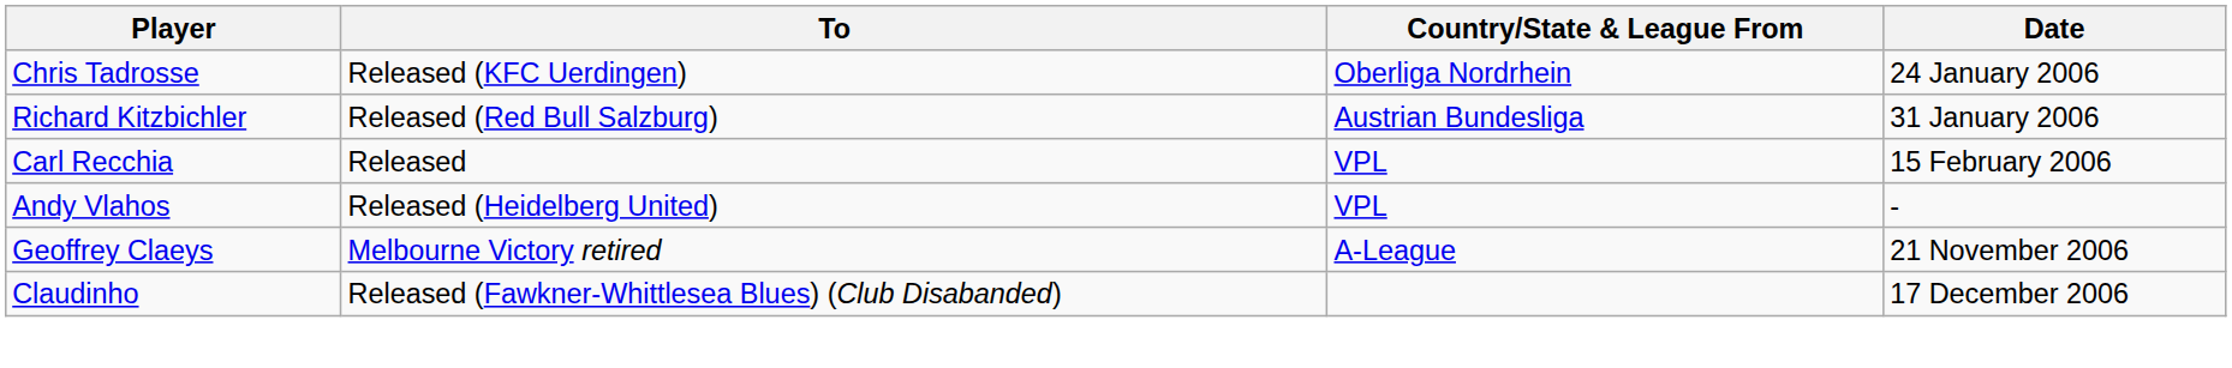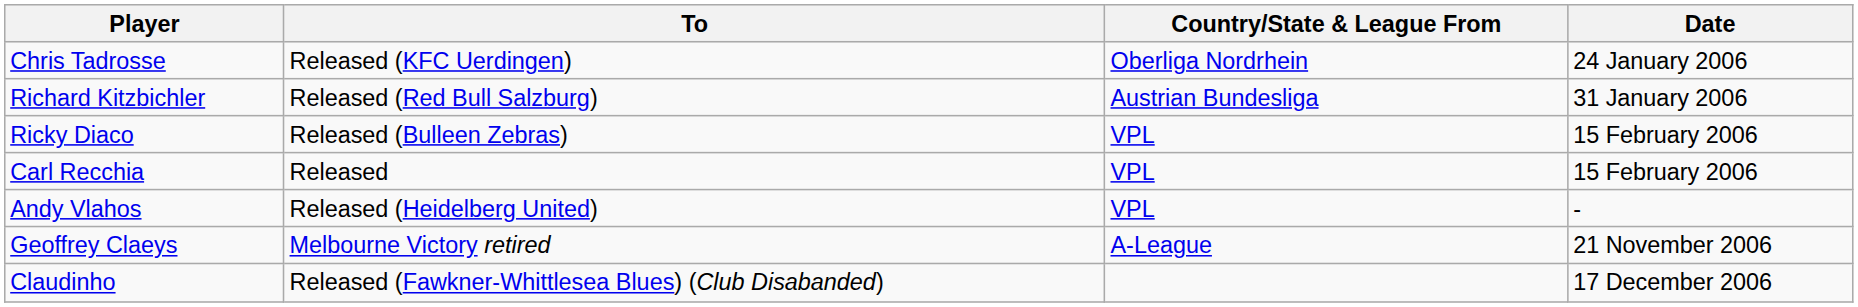 <table class="wikitable" style="text-align:center; font-size:95%;width:95%; text-align:left">
 <tr>
 <th><strong>Player</strong></th>
 <th><strong>To</strong></th>
 <th><strong>Country/State & League From</strong></th>
 <th><strong>Date</strong></th>
 </tr>
 <tr --->
 <td> <a href='#'>Chris Tadrosse</a></td>
 <td>Released (<a href='#'>KFC Uerdingen</a>)</td>
 <td> <a href='#'>Oberliga Nordrhein</a></td>
 <td>24 January 2006</td>
 </tr>
 <tr --->
 <td> <a href='#'>Richard Kitzbichler</a></td>
 <td>Released (<a href='#'>Red Bull Salzburg</a>)</td>
 <td> <a href='#'>Austrian Bundesliga</a></td>
 <td>31 January 2006</td>
+</tr>
+<tr --->
+<td> <a href='#'>Ricky Diaco</a></td>
+<td>Released (<a href='#'>Bulleen Zebras</a>)</td>
+<td> <a href='#'>VPL</a></td>
+<td>15 February 2006</td>
 </tr>
 <tr --->
 <td> <a href='#'>Carl Recchia</a></td>
 <td>Released</td>
 <td> <a href='#'>VPL</a></td>
 <td>15 February 2006</td>
 </tr>
 <tr --->
 <td> <a href='#'>Andy Vlahos</a></td>
 <td>Released (<a href='#'>Heidelberg United</a>)</td>
 <td> <a href='#'>VPL</a></td>
 <td>-</td>
 </tr>
 <tr --->
 <td> <a href='#'>Geoffrey Claeys</a></td>
 <td><a href='#'>Melbourne Victory</a> <em>retired</em></td>
 <td> <a href='#'>A-League</a></td>
 <td>21 November 2006</td>
 </tr>
 <tr --->
 <td> <a href='#'>Claudinho</a></td>
 <td>Released (<a href='#'>Fawkner-Whittlesea Blues</a>) (<em>Club Disabanded</em>)</td>
 <td></td>
 <td>17 December 2006</td>
 </tr>
 </table>
